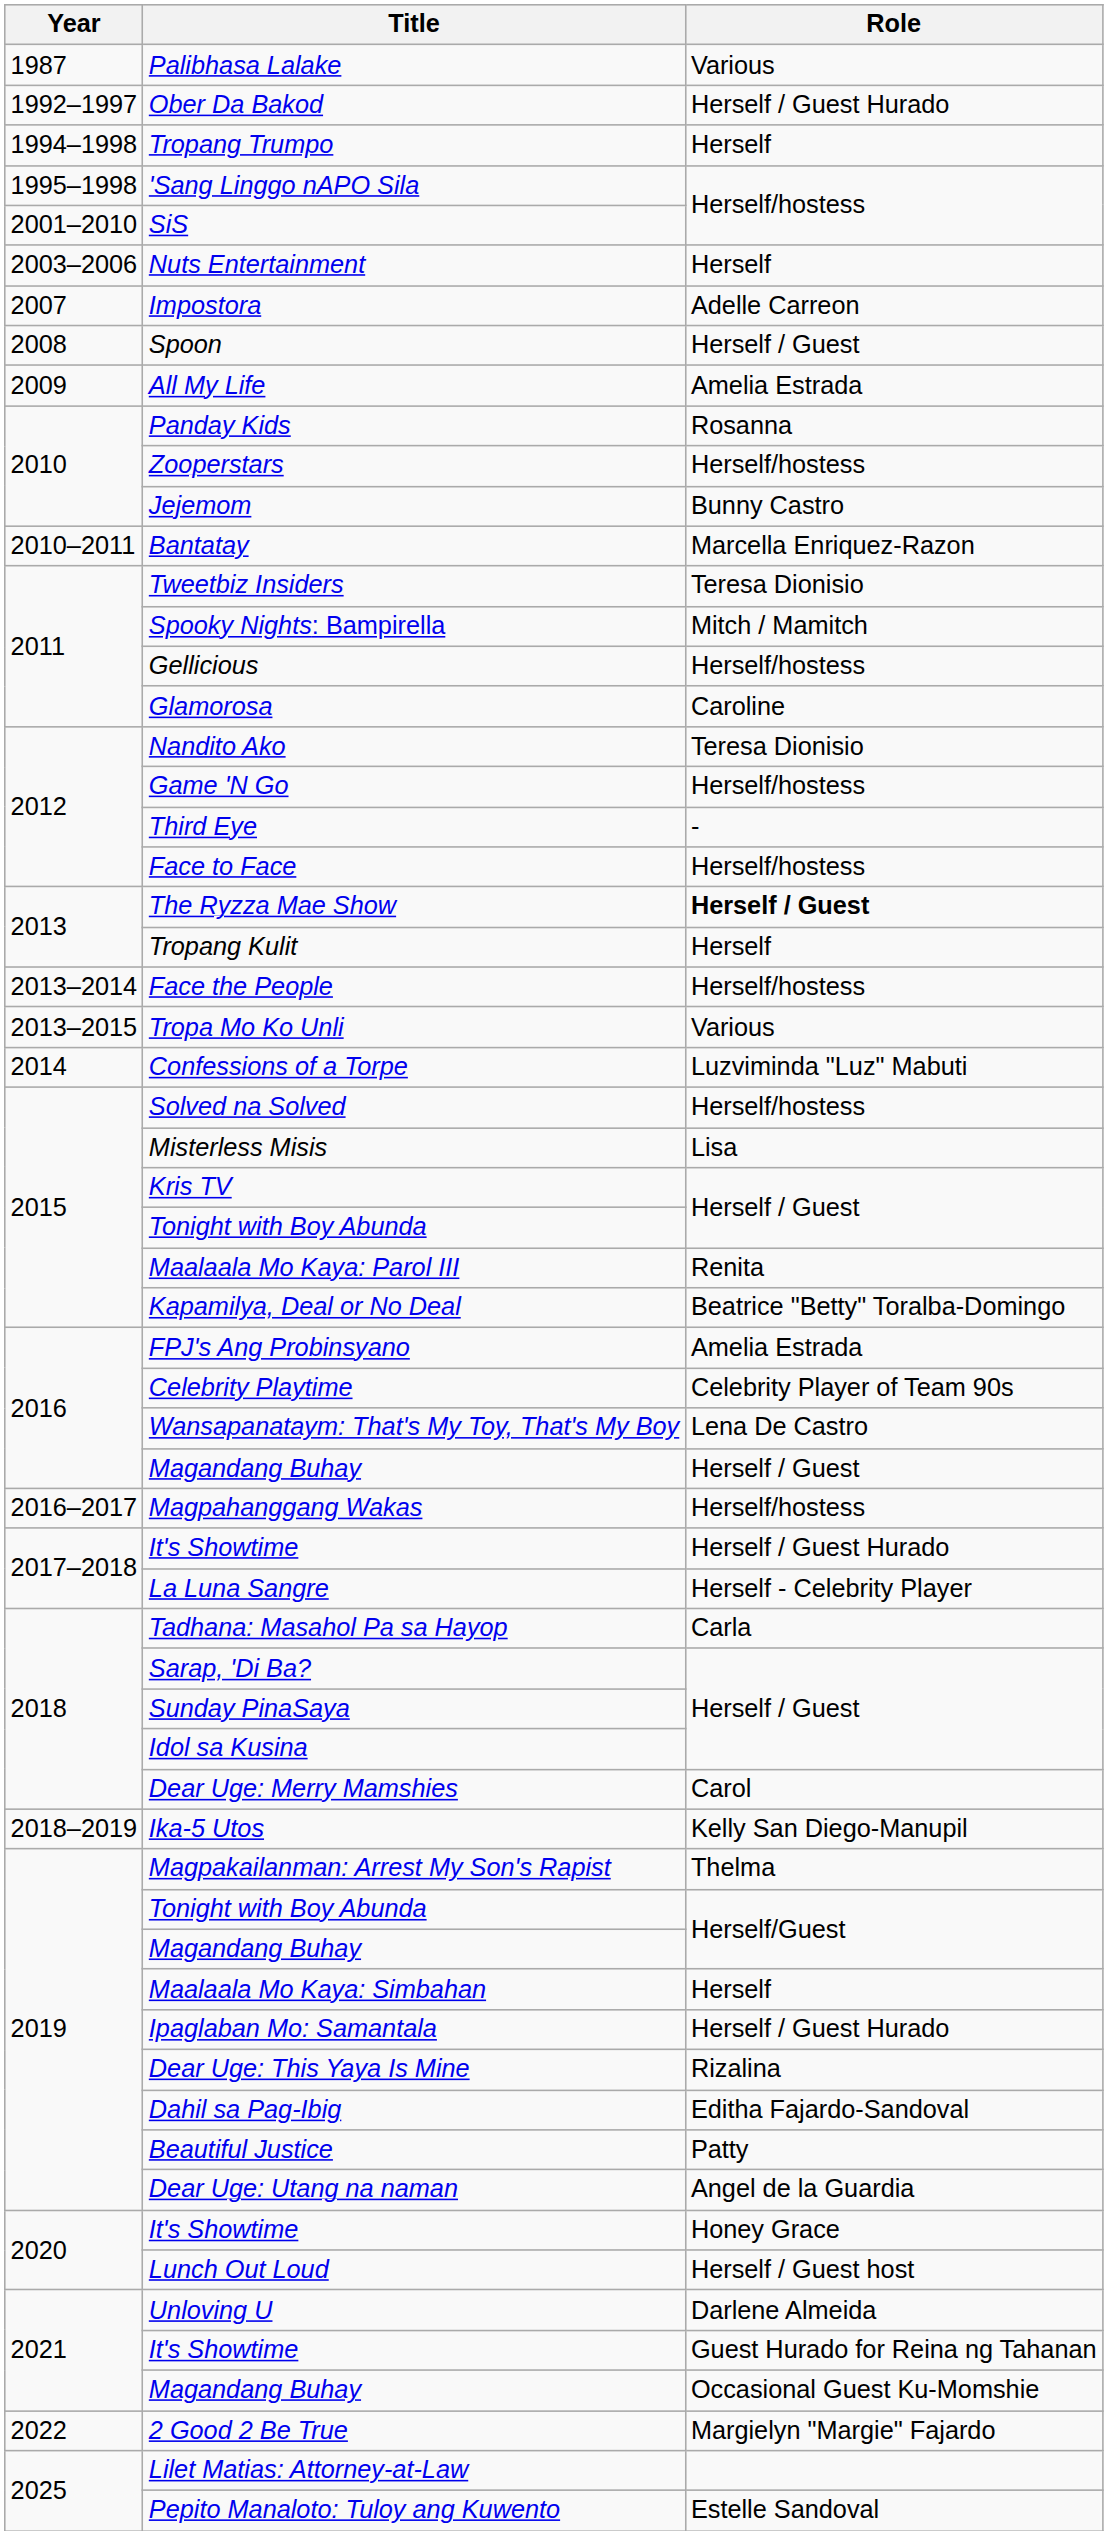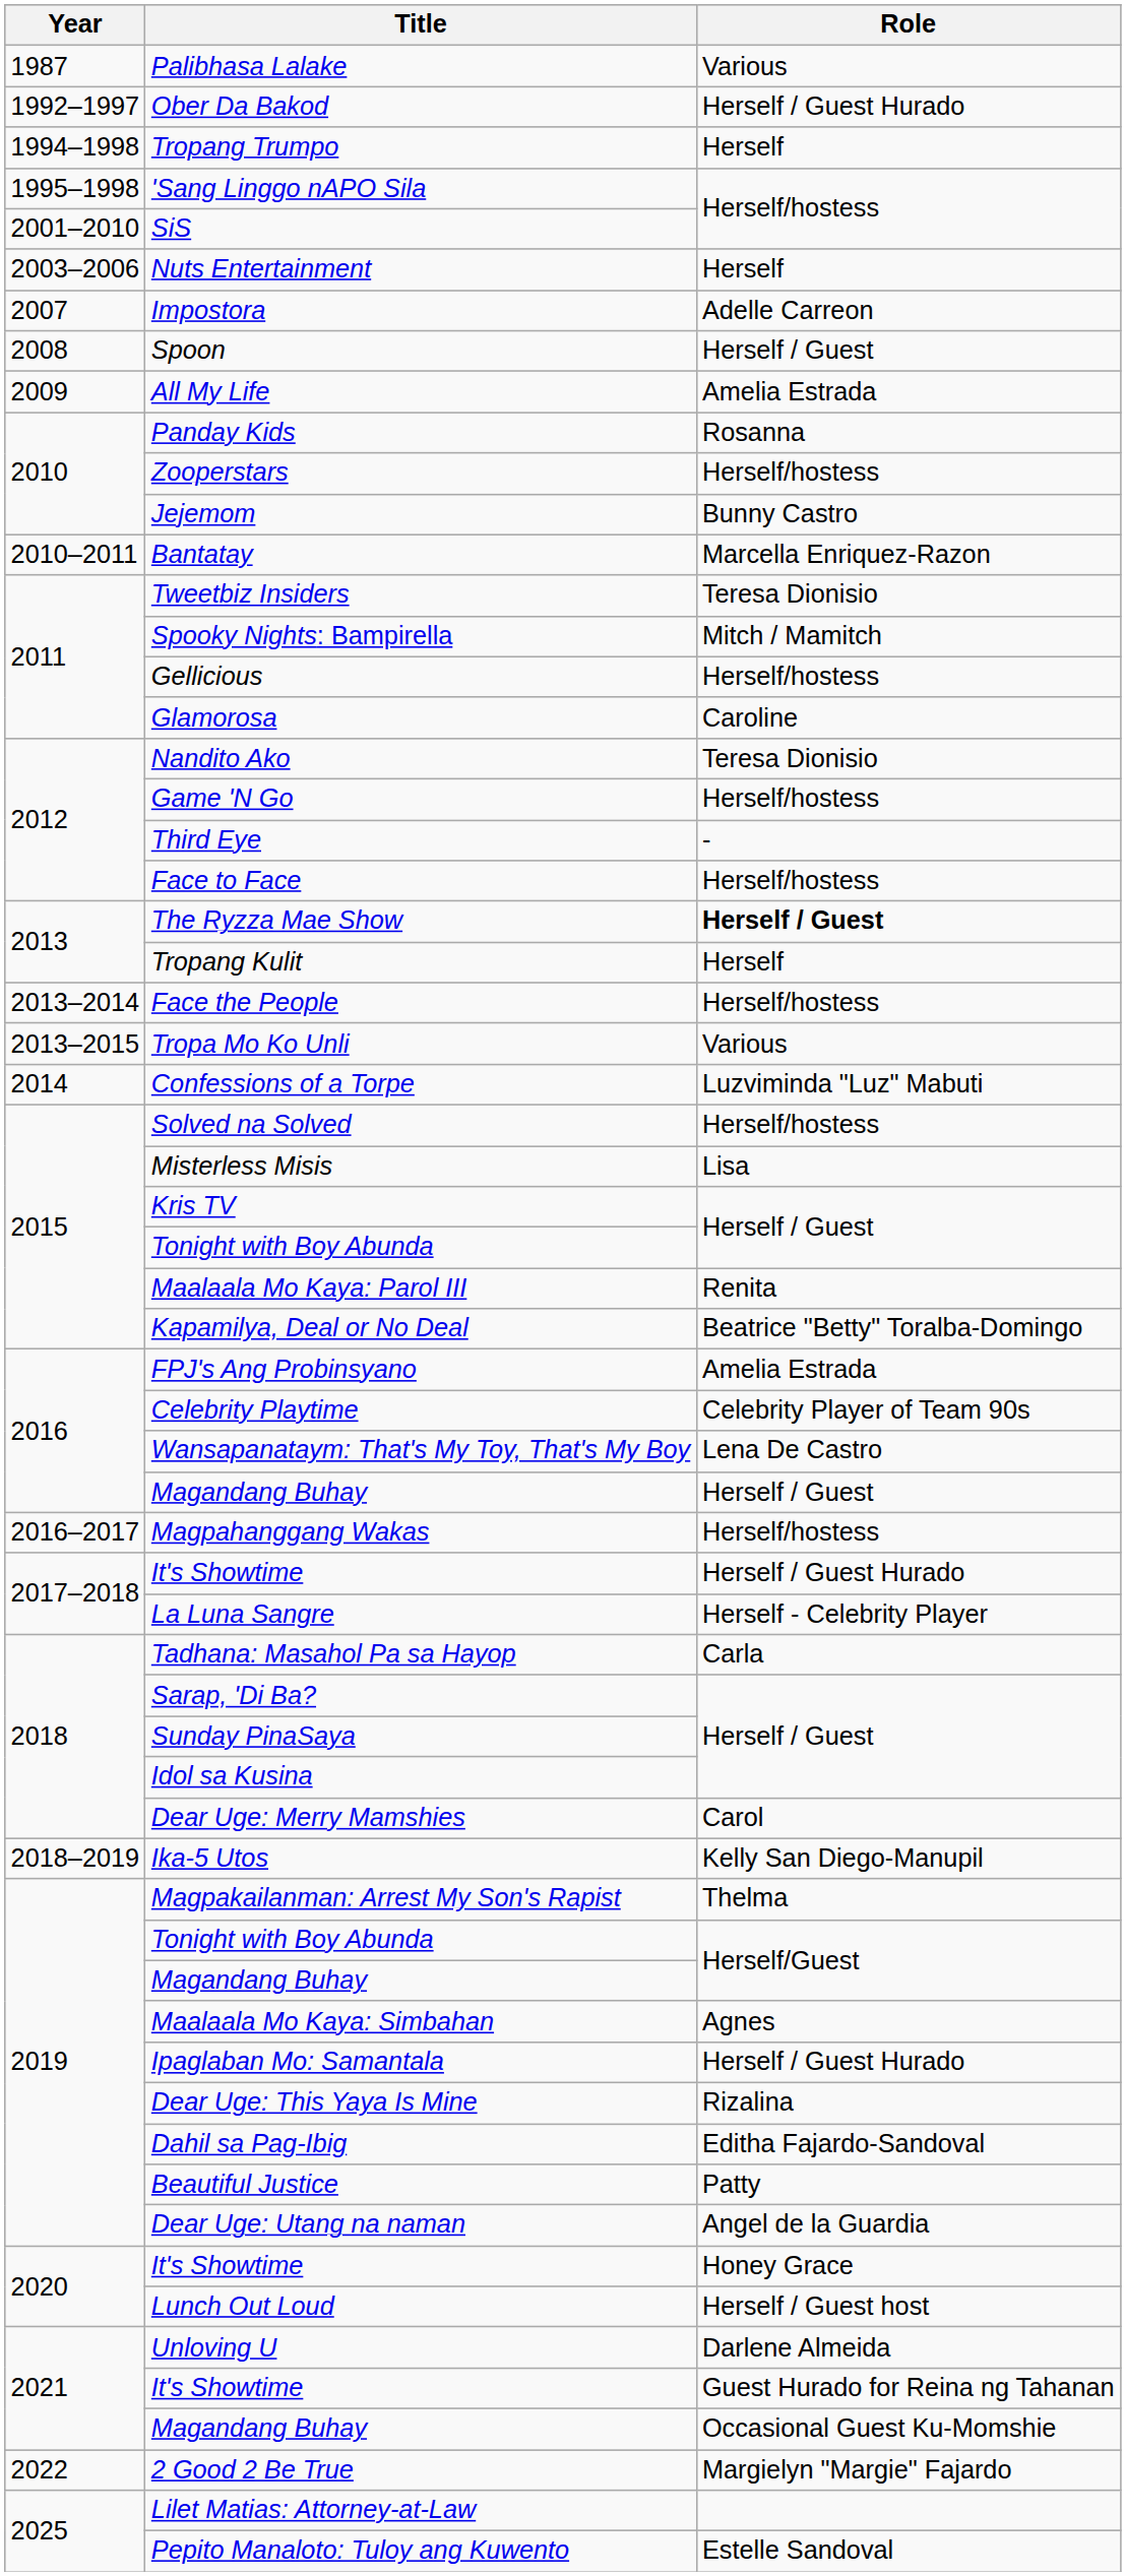 <table class="wikitable">
 <tr>
 <th>Year</th>
 <th>Title</th>
 <th>Role</th>
 </tr>
 <tr>
 <td>1987</td>
 <td><em><a href='#'>Palibhasa Lalake</a></em></td>
 <td>Various</td>
 </tr>
 <tr>
 <td>1992–1997</td>
 <td><em><a href='#'>Ober Da Bakod</a></em></td>
 <td>Herself / Guest Hurado</td>
 </tr>
 <tr>
 <td>1994–1998</td>
 <td><em><a href='#'>Tropang Trumpo</a></em></td>
 <td>Herself</td>
 </tr>
 <tr>
 <td>1995–1998</td>
 <td><em><a href='#'>'Sang Linggo nAPO Sila</a></em></td>
 <td rowspan=2>Herself/hostess</td>
 </tr>
 <tr>
 <td>2001–2010</td>
 <td><em><a href='#'>SiS</a></em></td>
 </tr>
 <tr>
 <td>2003–2006</td>
 <td><em><a href='#'>Nuts Entertainment</a></em></td>
 <td>Herself</td>
 </tr>
 <tr>
 <td>2007</td>
 <td><em><a href='#'>Impostora</a></em></td>
 <td>Adelle Carreon</td>
 </tr>
 <tr>
 <td>2008</td>
 <td><em>Spoon</em></td>
 <td>Herself / Guest</td>
 </tr>
 <tr>
 <td>2009</td>
 <td><em><a href='#'>All My Life</a></em></td>
 <td>Amelia Estrada</td>
 </tr>
 <tr>
 <td rowspan=3>2010</td>
 <td><em><a href='#'>Panday Kids</a></em></td>
 <td>Rosanna</td>
 </tr>
 <tr>
 <td><em><a href='#'>Zooperstars</a></em></td>
 <td>Herself/hostess</td>
 </tr>
 <tr>
 <td><em><a href='#'>Jejemom</a></em></td>
 <td>Bunny Castro</td>
 </tr>
 <tr>
 <td>2010–2011</td>
 <td><em><a href='#'>Bantatay</a></em></td>
 <td>Marcella Enriquez-Razon</td>
 </tr>
 <tr>
 <td rowspan=4>2011</td>
 <td><em><a href='#'>Tweetbiz Insiders</a></em></td>
 <td>Teresa Dionisio</td>
 </tr>
 <tr>
 <td><a href='#'><em>Spooky Nights</em>: Bampirella</a></td>
 <td>Mitch / Mamitch</td>
 </tr>
 <tr>
 <td><em>Gellicious</em></td>
 <td>Herself/hostess</td>
 </tr>
 <tr>
 <td><em><a href='#'>Glamorosa</a></em></td>
 <td>Caroline</td>
 </tr>
 <tr>
 <td rowspan=4>2012</td>
 <td><em><a href='#'>Nandito Ako</a></em></td>
 <td>Teresa Dionisio</td>
 </tr>
 <tr>
 <td><em><a href='#'>Game 'N Go</a></em></td>
 <td>Herself/hostess</td>
 </tr>
 <tr>
 <td><em><a href='#'>Third Eye</a></em></td>
 <td>-</td>
 </tr>
 <tr>
 <td><em><a href='#'>Face to Face</a></em></td>
 <td>Herself/hostess</td>
 </tr>
 <tr>
 <td rowspan=2>2013</td>
 <td><em><a href='#'>The Ryzza Mae Show</a></em></td>
 <td><strong>Herself / Guest</strong></td>
 </tr>
 <tr>
 <td><em>Tropang Kulit</em></td>
 <td>Herself</td>
 </tr>
 <tr>
 <td>2013–2014</td>
 <td><em><a href='#'>Face the People</a></em></td>
 <td>Herself/hostess</td>
 </tr>
 <tr>
 <td>2013–2015</td>
 <td><em><a href='#'>Tropa Mo Ko Unli</a></em></td>
 <td>Various</td>
 </tr>
 <tr>
 <td>2014</td>
 <td><em><a href='#'>Confessions of a Torpe</a></em></td>
 <td>Luzviminda "Luz" Mabuti</td>
 </tr>
 <tr>
 <td rowspan=6>2015</td>
 <td><em><a href='#'>Solved na Solved</a></em></td>
 <td>Herself/hostess</td>
 </tr>
 <tr>
 <td><em>Misterless Misis</em></td>
 <td>Lisa</td>
 </tr>
 <tr>
 <td><em><a href='#'>Kris TV</a></em></td>
 <td rowspan=2>Herself / Guest</td>
 </tr>
 <tr>
 <td><em><a href='#'>Tonight with Boy Abunda</a></em></td>
 </tr>
 <tr>
 <td><em><a href='#'>Maalaala Mo Kaya: Parol III</a></em></td>
 <td>Renita</td>
 </tr>
 <tr>
 <td><em><a href='#'>Kapamilya, Deal or No Deal</a></em></td>
 <td>Beatrice "Betty" Toralba-Domingo</td>
 </tr>
 <tr>
 <td rowspan=4>2016</td>
 <td><em><a href='#'>FPJ's Ang Probinsyano</a></em></td>
 <td>Amelia Estrada</td>
 </tr>
 <tr>
 <td><em><a href='#'>Celebrity Playtime</a></em></td>
 <td>Celebrity Player of Team 90s</td>
 </tr>
 <tr>
 <td><em><a href='#'>Wansapanataym: That's My Toy, That's My Boy</a></em></td>
 <td>Lena De Castro</td>
 </tr>
 <tr>
 <td><em><a href='#'>Magandang Buhay</a></em></td>
 <td>Herself / Guest</td>
 </tr>
 <tr>
 <td>2016–2017</td>
 <td><em><a href='#'>Magpahanggang Wakas</a></em></td>
 <td>Herself/hostess</td>
 </tr>
 <tr>
 <td rowspan="2">2017–2018</td>
 <td><em><a href='#'>It's Showtime</a></em></td>
 <td>Herself / Guest Hurado</td>
 </tr>
 <tr>
 <td><em><a href='#'>La Luna Sangre</a></em></td>
 <td>Herself - Celebrity Player</td>
 </tr>
 <tr>
 <td rowspan="5">2018</td>
 <td><em><a href='#'>Tadhana: Masahol Pa sa Hayop</a></em></td>
 <td>Carla</td>
 </tr>
 <tr>
 <td><em><a href='#'>Sarap, 'Di Ba?</a></em></td>
 <td rowspan=3>Herself / Guest</td>
 </tr>
 <tr>
 <td><em><a href='#'>Sunday PinaSaya</a></em></td>
 </tr>
 <tr>
 <td><em><a href='#'>Idol sa Kusina</a></em></td>
 </tr>
 <tr>
 <td><em><a href='#'> Dear Uge: Merry Mamshies</a></em></td>
 <td>Carol</td>
 </tr>
 <tr>
 <td>2018–2019</td>
 <td><em><a href='#'>Ika-5 Utos</a></em></td>
 <td>Kelly San Diego-Manupil</td>
 </tr>
 <tr>
 <td rowspan="9">2019</td>
 <td><em><a href='#'>Magpakailanman: Arrest My Son's Rapist</a></em></td>
 <td>Thelma</td>
 </tr>
 <tr>
 <td><em><a href='#'>Tonight with Boy Abunda</a></em></td>
 <td rowspan=2>Herself/Guest</td>
 </tr>
 <tr>
 <td><em><a href='#'>Magandang Buhay</a></em></td>
 </tr>
 <tr>
 <td><em><a href='#'>Maalaala Mo Kaya: Simbahan</a></em></td>
-<td>Herself</td>
+<td>Agnes</td>
 </tr>
 <tr>
 <td><em><a href='#'>Ipaglaban Mo: Samantala</a></em></td>
 <td>Herself / Guest Hurado</td>
 </tr>
 <tr>
 <td><em><a href='#'>Dear Uge: This Yaya Is Mine</a></em></td>
 <td>Rizalina</td>
 </tr>
 <tr>
 <td><em><a href='#'>Dahil sa Pag-Ibig</a></em></td>
 <td>Editha Fajardo-Sandoval</td>
 </tr>
 <tr>
 <td><em><a href='#'>Beautiful Justice</a></em></td>
 <td>Patty</td>
 </tr>
 <tr>
 <td><em><a href='#'>Dear Uge: Utang na naman</a></em></td>
 <td>Angel de la Guardia</td>
 </tr>
 <tr>
 <td rowspan=2>2020</td>
 <td><em><a href='#'>It's Showtime</a></em></td>
 <td>Honey Grace</td>
 </tr>
 <tr>
 <td><em><a href='#'>Lunch Out Loud</a></em></td>
 <td>Herself / Guest host</td>
 </tr>
 <tr>
 <td rowspan="3">2021</td>
 <td><em><a href='#'>Unloving U</a></em></td>
 <td>Darlene Almeida</td>
 </tr>
 <tr>
 <td><em><a href='#'>It's Showtime</a></em></td>
 <td>Guest Hurado for Reina ng Tahanan</td>
 </tr>
 <tr>
 <td><em><a href='#'>Magandang Buhay</a></em></td>
 <td>Occasional Guest Ku-Momshie</td>
 </tr>
 <tr>
 <td>2022</td>
 <td><em><a href='#'>2 Good 2 Be True</a></em></td>
 <td>Margielyn "Margie" Fajardo</td>
 </tr>
 <tr>
 <td rowspan="2">2025</td>
 <td><em><a href='#'>Lilet Matias: Attorney-at-Law</a></em></td>
 <td></td>
 </tr>
 <tr>
 <td><a href='#'><em>Pepito Manaloto: Tuloy ang Kuwento</em></a></td>
 <td>Estelle Sandoval</td>
 </tr>
 </table>
